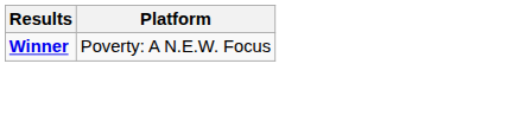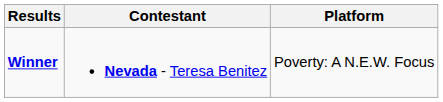 <table class="wikitable">
 <tr>
 <th>Results</th>
+<th>Contestant</th>
 <th>Platform</th>
 </tr>
 <tr>
 <td><strong><a href='#'>Winner</a></strong></td>
+<td><br><ul><li> <strong><a href='#'>Nevada</a></strong> - <a href='#'>Teresa Benitez</a></li></ul></td>
 <td>Poverty: A N.E.W. Focus</td>
 </tr>
 </table>
